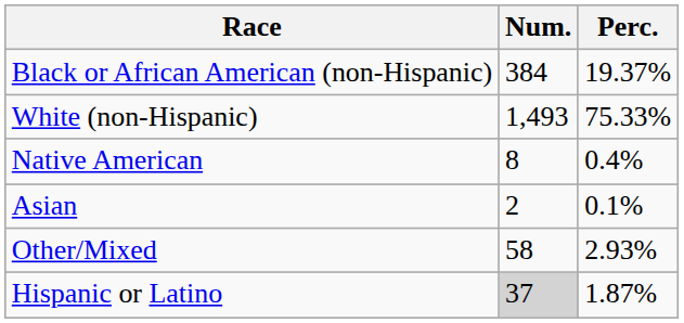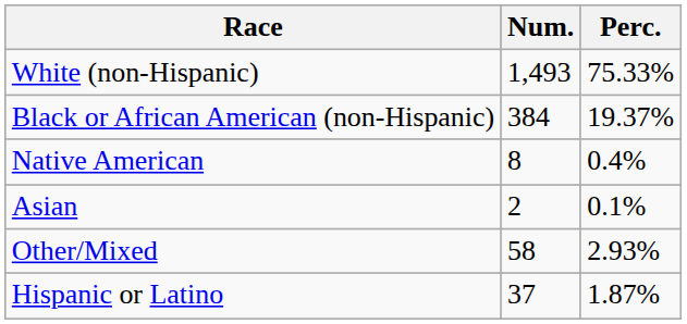 <table class="wikitable">
 <tr>
 <th>Race</th>
 <th>Num.</th>
 <th>Perc.</th>
 </tr>
 <tr>
+<td><a href='#'>White</a> (non-Hispanic)</td>
+<td>1,493</td>
+<td>75.33%</td>
+</tr>
+<tr>
 <td><a href='#'>Black or African American</a> (non-Hispanic)</td>
 <td>384</td>
 <td>19.37%</td>
-</tr>
-<tr>
-<td><a href='#'>White</a> (non-Hispanic)</td>
-<td>1,493</td>
-<td>75.33%</td>
 </tr>
 <tr>
 <td><a href='#'>Native American</a></td>
 <td>8</td>
 <td>0.4%</td>
 </tr>
 <tr>
 <td><a href='#'>Asian</a></td>
 <td>2</td>
 <td>0.1%</td>
 </tr>
 <tr>
 <td><a href='#'>Other/Mixed</a></td>
 <td>58</td>
 <td>2.93%</td>
 </tr>
 <tr>
 <td><a href='#'>Hispanic</a> or <a href='#'>Latino</a></td>
-<td style="background: lightgrey;">37</td>
+<td>37</td>
 <td>1.87%</td>
 </tr>
 </table>
